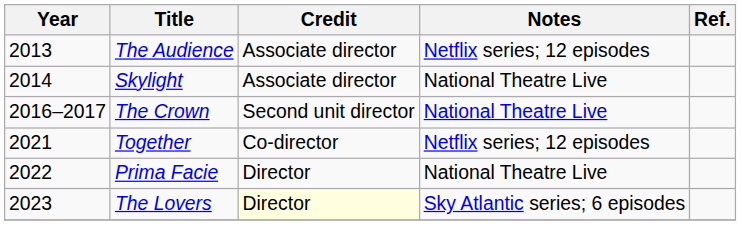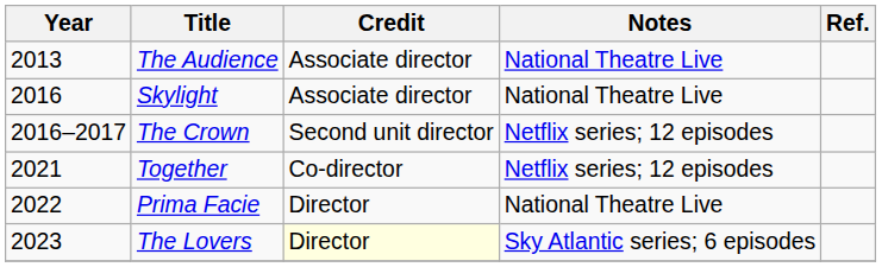 <table class="wikitable">
 <tr>
 <th>Year</th>
 <th>Title</th>
 <th>Credit</th>
 <th>Notes</th>
 <th>Ref.</th>
 </tr>
 <tr>
 <td>2013</td>
 <td><em><a href='#'>The Audience</a></em></td>
 <td>Associate director</td>
-<td><a href='#'>Netflix</a> series; 12 episodes</td>
+<td><a href='#'>National Theatre Live</a></td>
 <td></td>
 </tr>
 <tr>
-<td>2014</td>
+<td>2016</td>
 <td><em><a href='#'>Skylight</a></em></td>
 <td>Associate director</td>
 <td>National Theatre Live</td>
 <td></td>
 </tr>
 <tr>
 <td>2016–2017</td>
 <td><em><a href='#'>The Crown</a></em></td>
 <td>Second unit director</td>
-<td><a href='#'>National Theatre Live</a></td>
+<td><a href='#'>Netflix</a> series; 12 episodes</td>
 <td></td>
 </tr>
 <tr>
 <td>2021</td>
 <td><em><a href='#'>Together</a></em></td>
 <td>Co-director</td>
 <td><a href='#'>Netflix</a> series; 12 episodes</td>
 <td></td>
 </tr>
 <tr>
 <td>2022</td>
 <td><em><a href='#'>Prima Facie</a></em></td>
 <td>Director</td>
 <td>National Theatre Live</td>
 <td></td>
 </tr>
 <tr>
 <td>2023</td>
 <td><em><a href='#'>The Lovers</a></em></td>
 <td style="background: lightyellow;">Director</td>
 <td><a href='#'>Sky Atlantic</a> series; 6 episodes</td>
 <td></td>
 </tr>
 <tr>
 </tr>
 </table>
